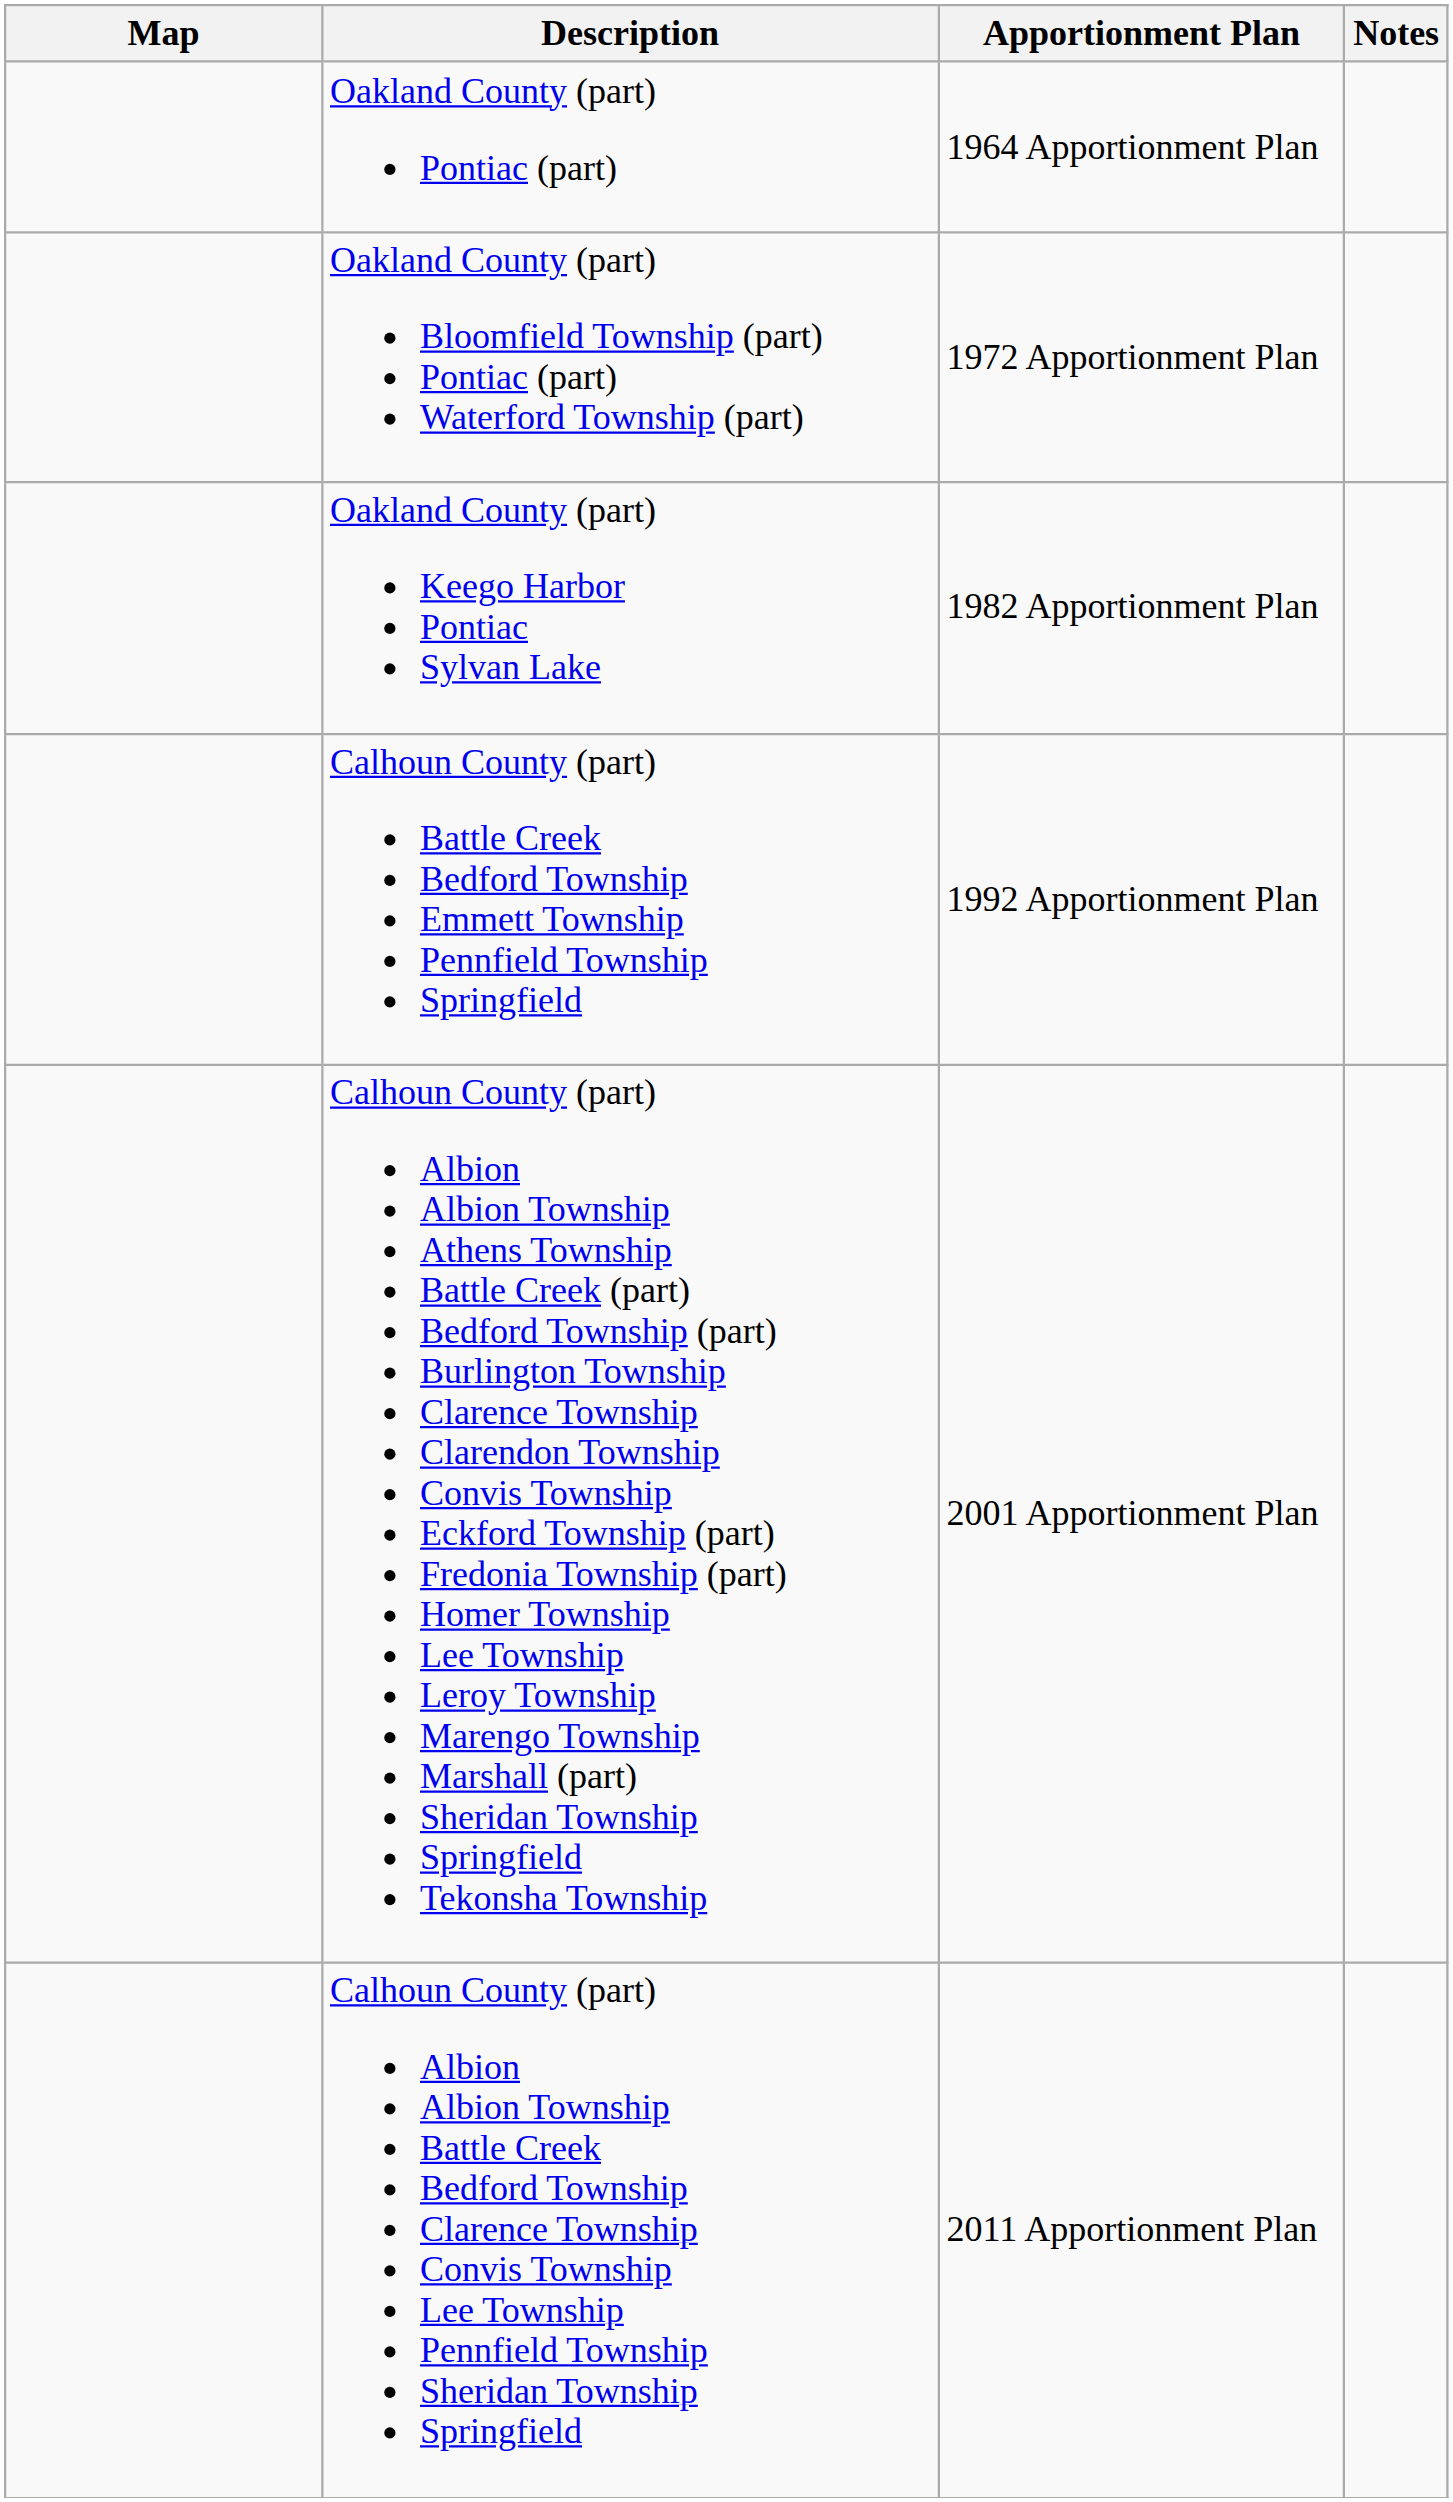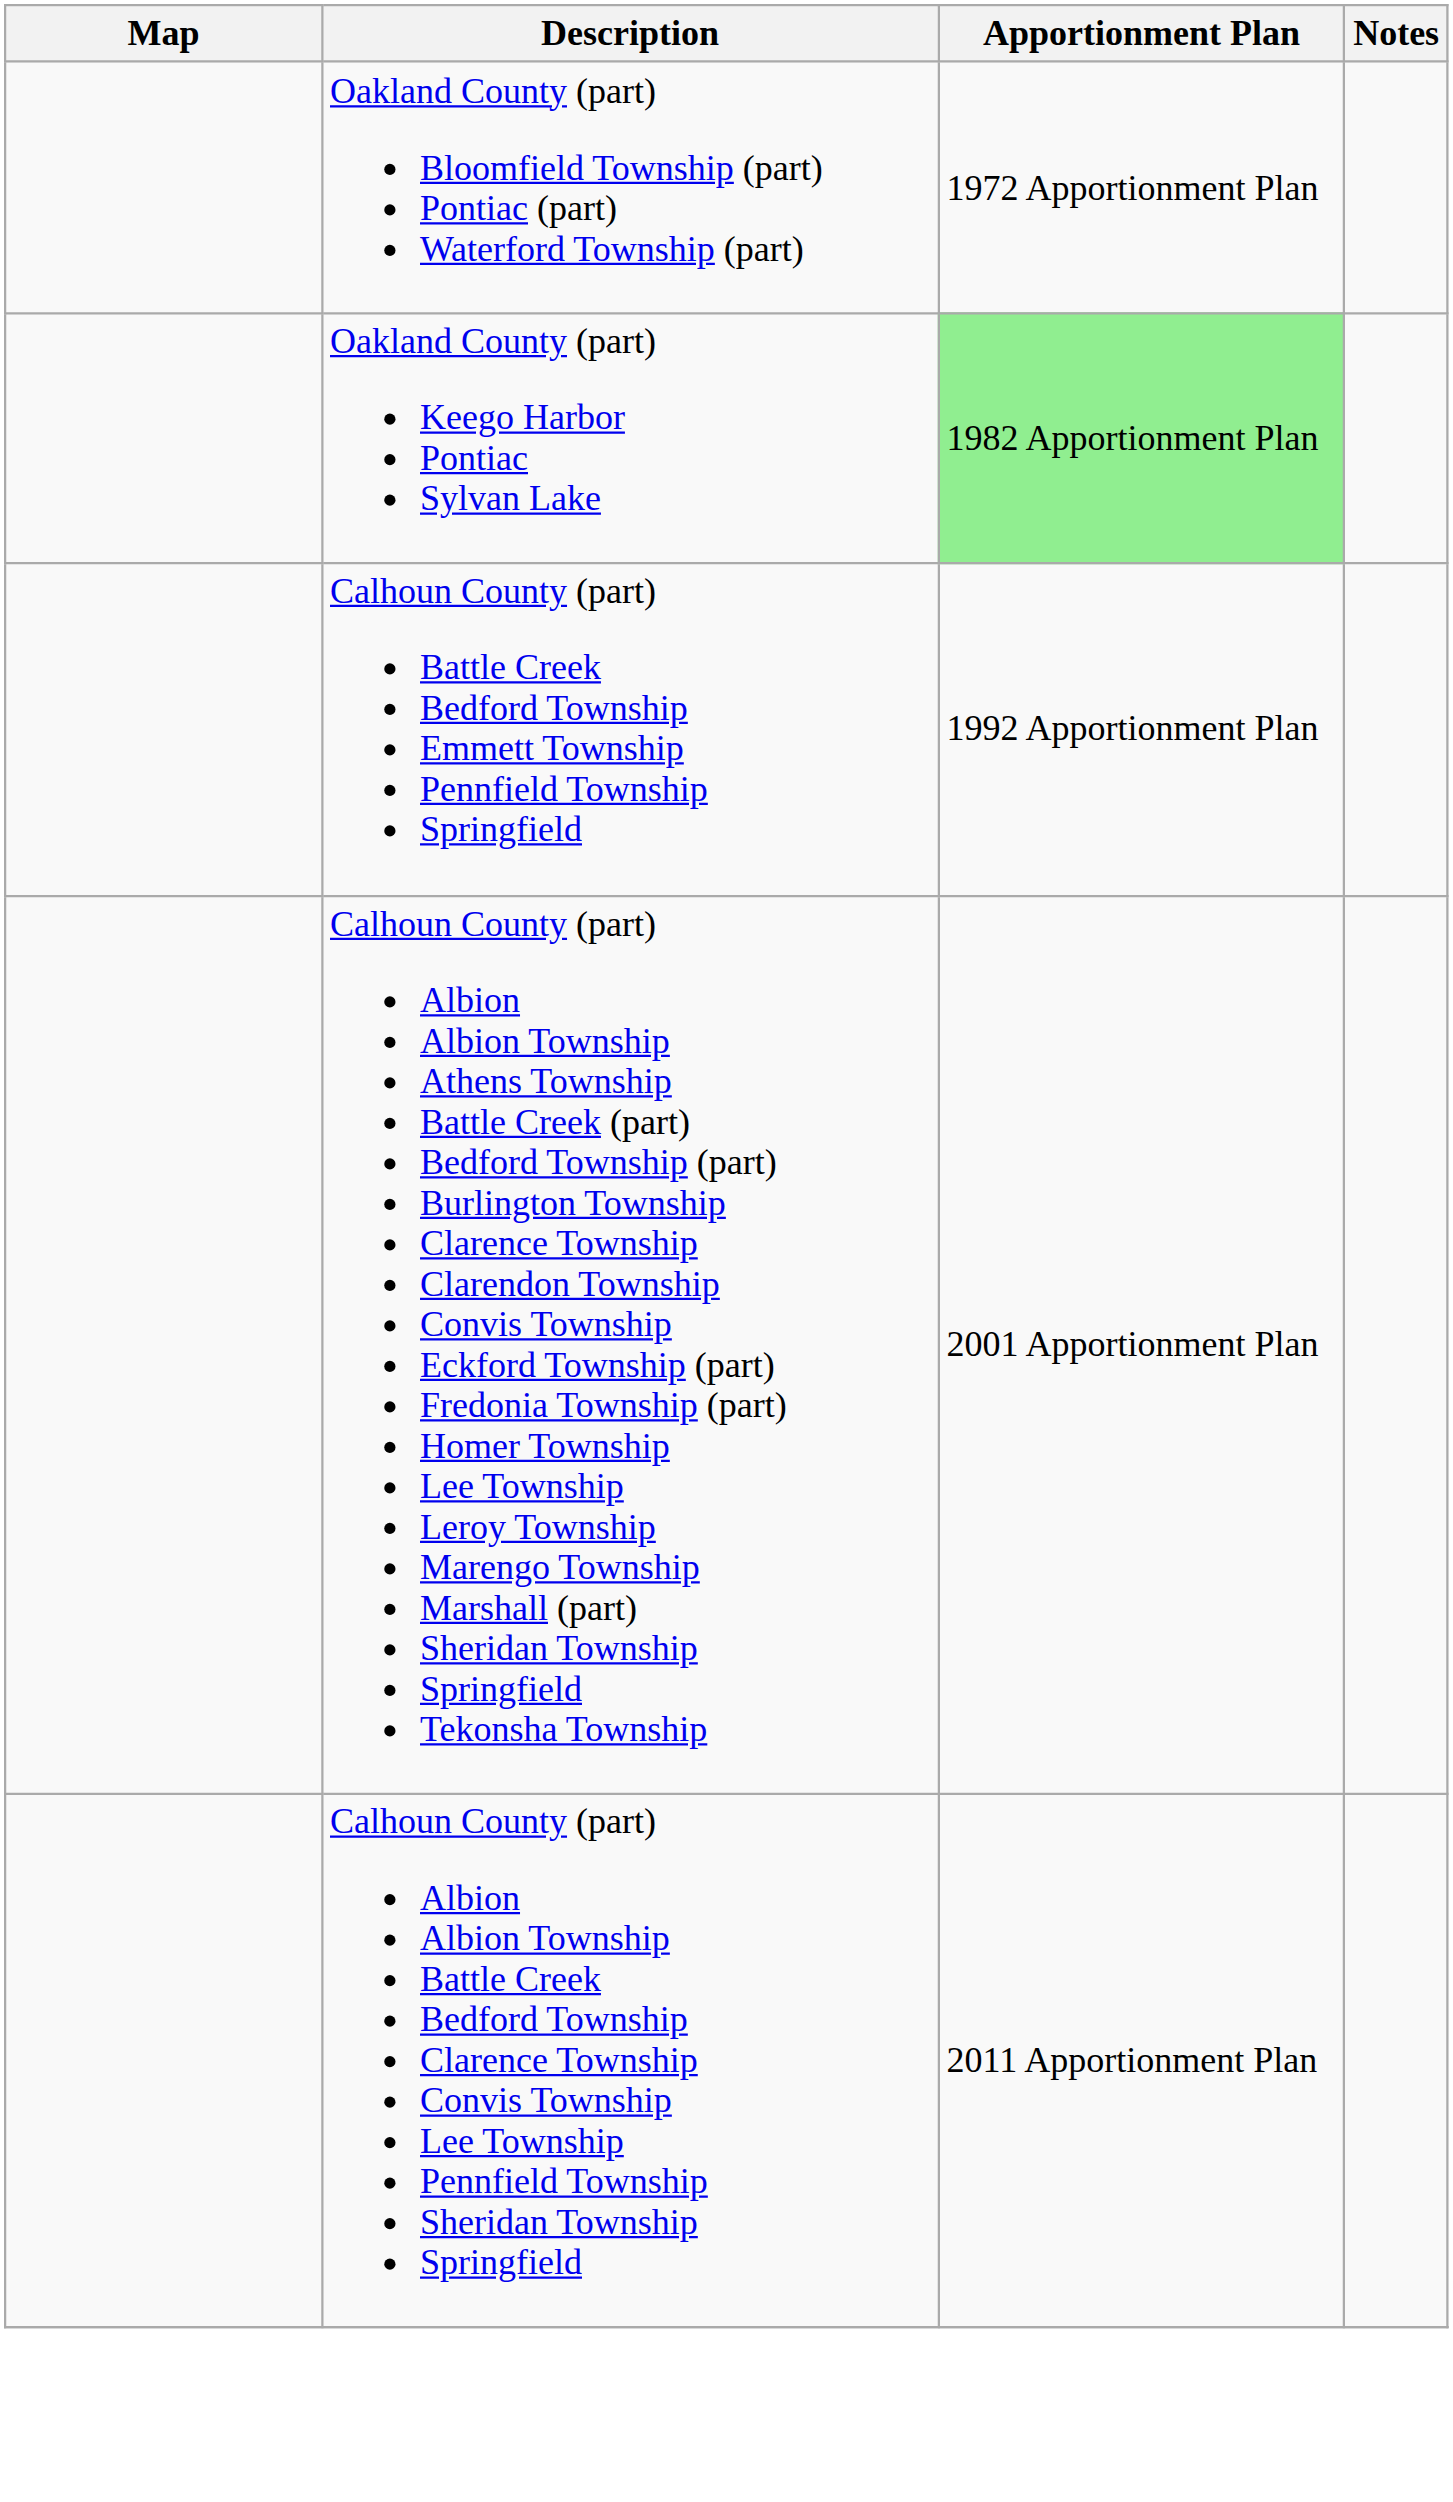 <table class="wikitable sortable">
 <tr>
 <th style="width:100pt;">Map</th>
 <th style="width:200pt;">Description</th>
 <th style="width:130pt;">Apportionment Plan</th>
 <th style="width:15pt;">Notes</th>
-</tr>
-<tr>
-<td></td>
-<td><a href='#'>Oakland County</a> (part)<br><ul><li><a href='#'>Pontiac</a> (part)</li></ul></td>
-<td>1964 Apportionment Plan</td>
-<td></td>
 </tr>
 <tr>
 <td></td>
 <td><a href='#'>Oakland County</a> (part)<br><ul><li><a href='#'>Bloomfield Township</a> (part)</li><li><a href='#'>Pontiac</a> (part)</li><li><a href='#'>Waterford Township</a> (part)</li></ul></td>
 <td>1972 Apportionment Plan</td>
 <td></td>
 </tr>
 <tr>
 <td></td>
 <td><a href='#'>Oakland County</a> (part)<br><ul><li><a href='#'>Keego Harbor</a></li><li><a href='#'>Pontiac</a></li><li><a href='#'>Sylvan Lake</a></li></ul></td>
-<td>1982 Apportionment Plan</td>
+<td style="background: lightgreen;">1982 Apportionment Plan</td>
 <td></td>
 </tr>
 <tr>
 <td></td>
 <td><a href='#'>Calhoun County</a> (part)<br><ul><li><a href='#'>Battle Creek</a></li><li><a href='#'>Bedford Township</a></li><li><a href='#'>Emmett Township</a></li><li><a href='#'>Pennfield Township</a></li><li><a href='#'>Springfield</a></li></ul></td>
 <td>1992 Apportionment Plan</td>
 <td></td>
 </tr>
 <tr>
 <td></td>
 <td><a href='#'>Calhoun County</a> (part)<br><ul><li><a href='#'>Albion</a></li><li><a href='#'>Albion Township</a></li><li><a href='#'>Athens Township</a></li><li><a href='#'>Battle Creek</a> (part)</li><li><a href='#'>Bedford Township</a> (part)</li><li><a href='#'>Burlington Township</a></li><li><a href='#'>Clarence Township</a></li><li><a href='#'>Clarendon Township</a></li><li><a href='#'>Convis Township</a></li><li><a href='#'>Eckford Township</a> (part)</li><li><a href='#'>Fredonia Township</a> (part)</li><li><a href='#'>Homer Township</a></li><li><a href='#'>Lee Township</a></li><li><a href='#'>Leroy Township</a></li><li><a href='#'>Marengo Township</a></li><li><a href='#'>Marshall</a> (part)</li><li><a href='#'>Sheridan Township</a></li><li><a href='#'>Springfield</a></li><li><a href='#'>Tekonsha Township</a></li></ul></td>
 <td>2001 Apportionment Plan</td>
 <td></td>
 </tr>
 <tr>
 <td></td>
 <td><a href='#'>Calhoun County</a> (part)<br><ul><li><a href='#'>Albion</a></li><li><a href='#'>Albion Township</a></li><li><a href='#'>Battle Creek</a></li><li><a href='#'>Bedford Township</a></li><li><a href='#'>Clarence Township</a></li><li><a href='#'>Convis Township</a></li><li><a href='#'>Lee Township</a></li><li><a href='#'>Pennfield Township</a></li><li><a href='#'>Sheridan Township</a></li><li><a href='#'>Springfield</a></li></ul></td>
 <td>2011 Apportionment Plan</td>
 <td></td>
 </tr>
 <tr>
 </tr>
 </table>
